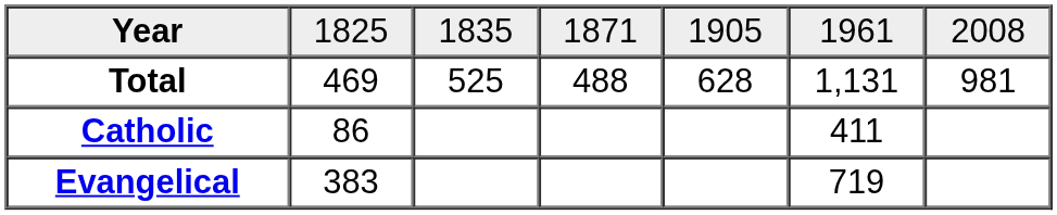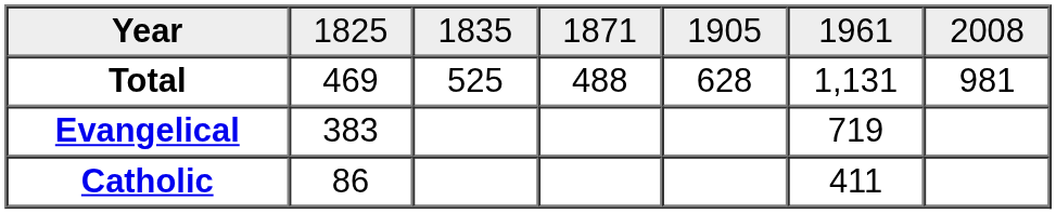 <table border="1" cellpadding="2" cellspacing="0" width="500">
 <tr bgcolor="#eeeeee" align="center">
 <td><strong>Year</strong></td>
 <td>1825</td>
 <td>1835</td>
 <td>1871</td>
 <td>1905</td>
 <td>1961</td>
 <td>2008</td>
 </tr>
 <tr align="center">
 <td><strong>Total</strong></td>
 <td>469</td>
 <td>525</td>
 <td>488</td>
 <td>628</td>
 <td>1,131</td>
 <td>981</td>
 </tr>
 <tr align="center">
+<td><strong><a href='#'>Evangelical</a></strong></td>
+<td>383</td>
+<td> </td>
+<td> </td>
+<td> </td>
+<td>719</td>
+<td> </td>
+</tr>
+<tr align="center">
 <td><strong><a href='#'>Catholic</a></strong></td>
 <td>86</td>
 <td> </td>
 <td> </td>
 <td> </td>
 <td>411</td>
 <td> </td>
 </tr>
-<tr align="center">
-<td><strong><a href='#'>Evangelical</a></strong></td>
-<td>383</td>
-<td> </td>
-<td> </td>
-<td> </td>
-<td>719</td>
-<td> </td>
-</tr>
 </table>
